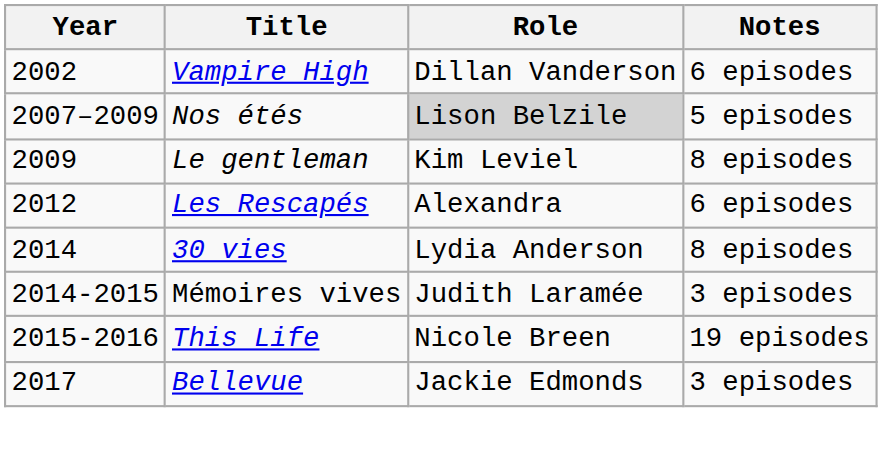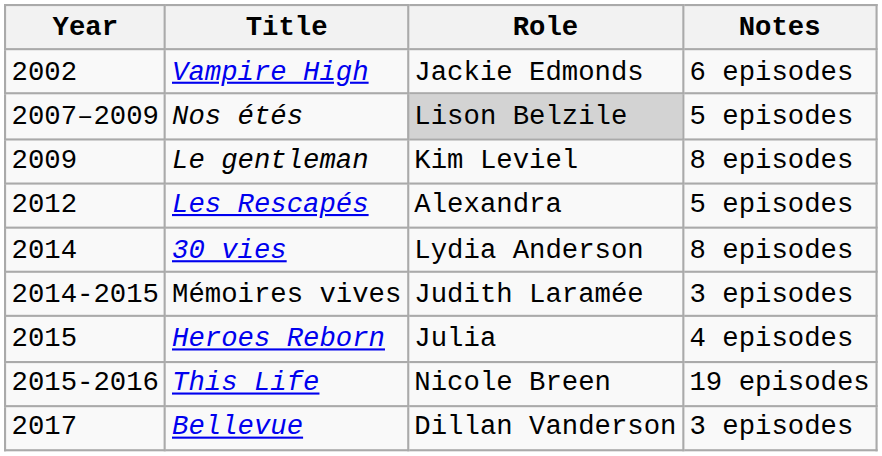 <table class="wikitable sortable">
 <tr>
 <th>Year</th>
 <th>Title</th>
 <th>Role</th>
 <th>Notes</th>
 </tr>
 <tr>
 <td>2002</td>
 <td><em><a href='#'>Vampire High</a></em></td>
-<td>Dillan Vanderson</td>
+<td>Jackie Edmonds</td>
 <td>6 episodes</td>
 </tr>
 <tr>
 <td>2007–2009</td>
 <td><em>Nos étés</em></td>
 <td style="background: lightgrey;">Lison Belzile</td>
 <td>5 episodes</td>
 </tr>
 <tr>
 <td>2009</td>
 <td><em>Le gentleman</em></td>
 <td>Kim Leviel</td>
 <td>8 episodes</td>
 </tr>
 <tr>
 <td>2012</td>
 <td><em><a href='#'>Les Rescapés</a></em></td>
 <td>Alexandra</td>
-<td>6 episodes</td>
+<td>5 episodes</td>
 </tr>
 <tr>
 <td>2014</td>
 <td><em><a href='#'>30 vies</a></em></td>
 <td>Lydia Anderson</td>
 <td>8 episodes</td>
 </tr>
 <tr>
 <td>2014-2015</td>
 <td>Mémoires vives</td>
 <td>Judith Laramée</td>
 <td>3 episodes</td>
 </tr>
 <tr>
+<td>2015</td>
+<td><em><a href='#'>Heroes Reborn</a></em></td>
+<td>Julia</td>
+<td>4 episodes</td>
+</tr>
+<tr>
 <td>2015-2016</td>
 <td><em><a href='#'>This Life</a></em></td>
 <td>Nicole Breen</td>
 <td>19 episodes</td>
 </tr>
 <tr>
 <td>2017</td>
 <td><em><a href='#'>Bellevue</a></em></td>
-<td>Jackie Edmonds</td>
+<td>Dillan Vanderson</td>
 <td>3 episodes</td>
 </tr>
 </table>
